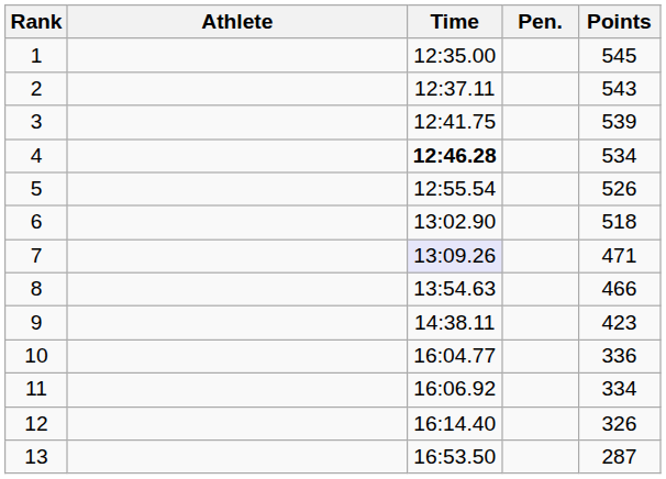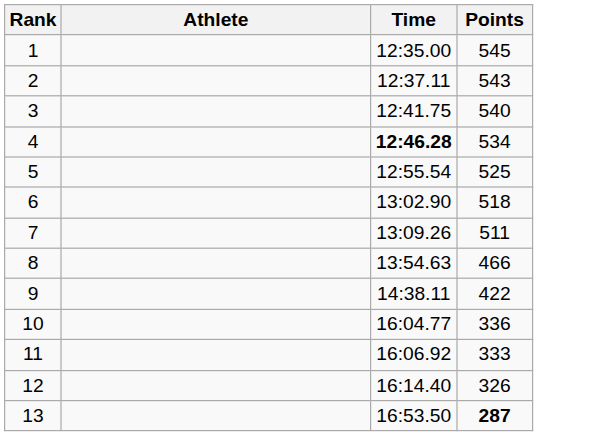 <table class=wikitable style="text-align:center">
 <tr>
 <th width=40>Rank</th>
 <th width=250>Athlete</th>
 <th width=65>Time</th>
-<th width=50>Pen.</th>
 <th width=55>Points</th>
 </tr>
 <tr>
 <td>1</td>
 <td align=left></td>
 <td>12:35.00</td>
-<td></td>
 <td>545</td>
 </tr>
 <tr>
 <td>2</td>
 <td align=left></td>
 <td>12:37.11</td>
-<td></td>
 <td>543</td>
 </tr>
 <tr>
 <td>3</td>
 <td align=left></td>
 <td>12:41.75</td>
-<td></td>
-<td>539</td>
+<td>540</td>
 </tr>
 <tr>
 <td>4</td>
 <td align=left></td>
 <td><strong>12:46.28</strong></td>
-<td></td>
 <td>534</td>
 </tr>
 <tr>
 <td>5</td>
 <td align=left></td>
 <td>12:55.54</td>
-<td></td>
-<td>526</td>
+<td>525</td>
 </tr>
 <tr>
 <td>6</td>
 <td align=left></td>
 <td>13:02.90</td>
-<td></td>
 <td>518</td>
 </tr>
 <tr>
 <td>7</td>
 <td align=left></td>
-<td style="background: lavender;">13:09.26</td>
-<td></td>
-<td>471</td>
+<td>13:09.26</td>
+<td>511</td>
 </tr>
 <tr>
 <td>8</td>
 <td align=left></td>
 <td>13:54.63</td>
-<td></td>
 <td>466</td>
 </tr>
 <tr>
 <td>9</td>
 <td align=left></td>
 <td>14:38.11</td>
-<td></td>
-<td>423</td>
+<td>422</td>
 </tr>
 <tr>
 <td>10</td>
 <td align=left></td>
 <td>16:04.77</td>
-<td></td>
 <td>336</td>
 </tr>
 <tr>
 <td>11</td>
 <td align=left></td>
 <td>16:06.92</td>
-<td></td>
-<td>334</td>
+<td>333</td>
 </tr>
 <tr>
 <td>12</td>
 <td align=left></td>
 <td>16:14.40</td>
-<td></td>
 <td>326</td>
 </tr>
 <tr>
 <td>13</td>
 <td align=left></td>
 <td>16:53.50</td>
-<td></td>
-<td>287</td>
+<td><strong>287</strong></td>
 </tr>
 </table>
